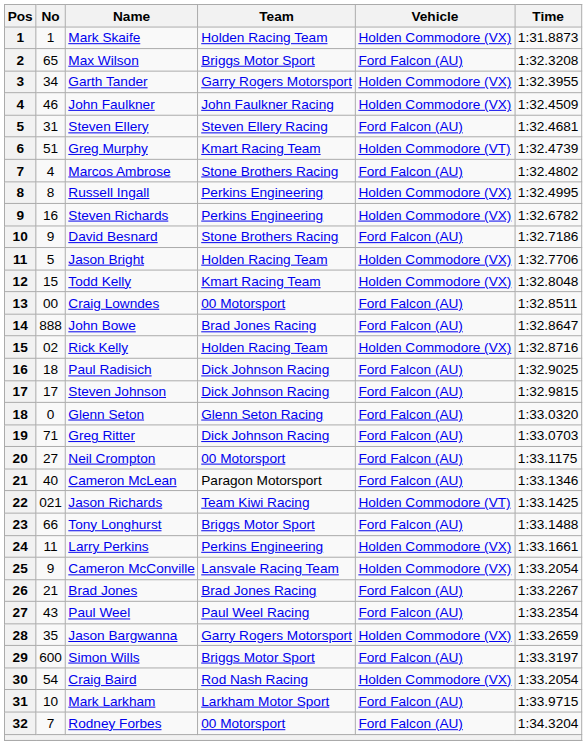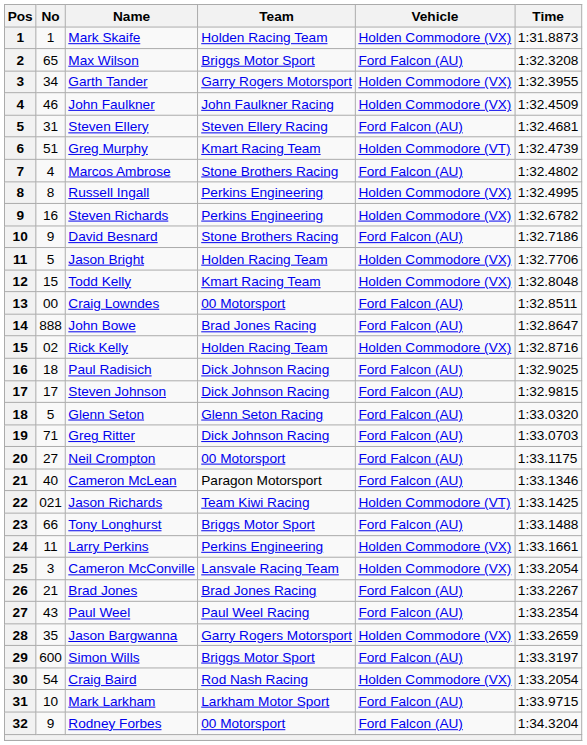 <table class="wikitable" style="font-size: 87%;">
 <tr>
 <th>Pos</th>
 <th>No</th>
 <th>Name</th>
 <th>Team</th>
 <th>Vehicle</th>
 <th>Time</th>
 </tr>
 <tr>
 <th>1</th>
 <td align=center>1</td>
 <td> <a href='#'>Mark Skaife</a></td>
 <td><a href='#'>Holden Racing Team</a></td>
 <td><a href='#'>Holden Commodore (VX)</a></td>
 <td>1:31.8873</td>
 </tr>
 <tr>
 <th>2</th>
 <td align=center>65</td>
 <td> <a href='#'>Max Wilson</a></td>
 <td><a href='#'>Briggs Motor Sport</a></td>
 <td><a href='#'>Ford Falcon (AU)</a></td>
 <td>1:32.3208</td>
 </tr>
 <tr>
 <th>3</th>
 <td align=center>34</td>
 <td> <a href='#'>Garth Tander</a></td>
 <td><a href='#'>Garry Rogers Motorsport</a></td>
 <td><a href='#'>Holden Commodore (VX)</a></td>
 <td>1:32.3955</td>
 </tr>
 <tr>
 <th>4</th>
 <td align=center>46</td>
 <td> <a href='#'>John Faulkner</a></td>
 <td><a href='#'>John Faulkner Racing</a></td>
 <td><a href='#'>Holden Commodore (VX)</a></td>
 <td>1:32.4509</td>
 </tr>
 <tr>
 <th>5</th>
 <td align=center>31</td>
 <td> <a href='#'>Steven Ellery</a></td>
 <td><a href='#'>Steven Ellery Racing</a></td>
 <td><a href='#'>Ford Falcon (AU)</a></td>
 <td>1:32.4681</td>
 </tr>
 <tr>
 <th>6</th>
 <td align=center>51</td>
 <td> <a href='#'>Greg Murphy</a></td>
 <td><a href='#'>Kmart Racing Team</a></td>
 <td><a href='#'>Holden Commodore (VT)</a></td>
 <td>1:32.4739</td>
 </tr>
 <tr>
 <th>7</th>
 <td align=center>4</td>
 <td> <a href='#'>Marcos Ambrose</a></td>
 <td><a href='#'>Stone Brothers Racing</a></td>
 <td><a href='#'>Ford Falcon (AU)</a></td>
 <td>1:32.4802</td>
 </tr>
 <tr>
 <th>8</th>
 <td align=center>8</td>
 <td> <a href='#'>Russell Ingall</a></td>
 <td><a href='#'>Perkins Engineering</a></td>
 <td><a href='#'>Holden Commodore (VX)</a></td>
 <td>1:32.4995</td>
 </tr>
 <tr>
 <th>9</th>
 <td align=center>16</td>
 <td> <a href='#'>Steven Richards</a></td>
 <td><a href='#'>Perkins Engineering</a></td>
 <td><a href='#'>Holden Commodore (VX)</a></td>
 <td>1:32.6782</td>
 </tr>
 <tr>
 <th>10</th>
 <td align=center>9</td>
 <td> <a href='#'>David Besnard</a></td>
 <td><a href='#'>Stone Brothers Racing</a></td>
 <td><a href='#'>Ford Falcon (AU)</a></td>
 <td>1:32.7186</td>
 </tr>
 <tr>
 <th>11</th>
 <td align=center>5</td>
 <td> <a href='#'>Jason Bright</a></td>
 <td><a href='#'>Holden Racing Team</a></td>
 <td><a href='#'>Holden Commodore (VX)</a></td>
 <td>1:32.7706</td>
 </tr>
 <tr>
 <th>12</th>
 <td align=center>15</td>
 <td> <a href='#'>Todd Kelly</a></td>
 <td><a href='#'>Kmart Racing Team</a></td>
 <td><a href='#'>Holden Commodore (VX)</a></td>
 <td>1:32.8048</td>
 </tr>
 <tr>
 <th>13</th>
 <td align=center>00</td>
 <td> <a href='#'>Craig Lowndes</a></td>
 <td><a href='#'>00 Motorsport</a></td>
 <td><a href='#'>Ford Falcon (AU)</a></td>
 <td>1:32.8511</td>
 </tr>
 <tr>
 <th>14</th>
 <td align=center>888</td>
 <td> <a href='#'>John Bowe</a></td>
 <td><a href='#'>Brad Jones Racing</a></td>
 <td><a href='#'>Ford Falcon (AU)</a></td>
 <td>1:32.8647</td>
 </tr>
 <tr>
 <th>15</th>
 <td align=center>02</td>
 <td> <a href='#'>Rick Kelly</a></td>
 <td><a href='#'>Holden Racing Team</a></td>
 <td><a href='#'>Holden Commodore (VX)</a></td>
 <td>1:32.8716</td>
 </tr>
 <tr>
 <th>16</th>
 <td align=center>18</td>
 <td> <a href='#'>Paul Radisich</a></td>
 <td><a href='#'>Dick Johnson Racing</a></td>
 <td><a href='#'>Ford Falcon (AU)</a></td>
 <td>1:32.9025</td>
 </tr>
 <tr>
 <th>17</th>
 <td align=center>17</td>
 <td> <a href='#'>Steven Johnson</a></td>
 <td><a href='#'>Dick Johnson Racing</a></td>
 <td><a href='#'>Ford Falcon (AU)</a></td>
 <td>1:32.9815</td>
 </tr>
 <tr>
 <th>18</th>
-<td align=center>0</td>
+<td align=center>5</td>
 <td> <a href='#'>Glenn Seton</a></td>
 <td><a href='#'>Glenn Seton Racing</a></td>
 <td><a href='#'>Ford Falcon (AU)</a></td>
 <td>1:33.0320</td>
 </tr>
 <tr>
 <th>19</th>
 <td align=center>71</td>
 <td> <a href='#'>Greg Ritter</a></td>
 <td><a href='#'>Dick Johnson Racing</a></td>
 <td><a href='#'>Ford Falcon (AU)</a></td>
 <td>1:33.0703</td>
 </tr>
 <tr>
 <th>20</th>
 <td align=center>27</td>
 <td> <a href='#'>Neil Crompton</a></td>
 <td><a href='#'>00 Motorsport</a></td>
 <td><a href='#'>Ford Falcon (AU)</a></td>
 <td>1:33.1175</td>
 </tr>
 <tr>
 <th>21</th>
 <td align=center>40</td>
 <td> <a href='#'>Cameron McLean</a></td>
 <td>Paragon Motorsport</td>
 <td><a href='#'>Ford Falcon (AU)</a></td>
 <td>1:33.1346</td>
 </tr>
 <tr>
 <th>22</th>
 <td align=center>021</td>
 <td> <a href='#'>Jason Richards</a></td>
 <td><a href='#'>Team Kiwi Racing</a></td>
 <td><a href='#'>Holden Commodore (VT)</a></td>
 <td>1:33.1425</td>
 </tr>
 <tr>
 <th>23</th>
 <td align=center>66</td>
 <td> <a href='#'>Tony Longhurst</a></td>
 <td><a href='#'>Briggs Motor Sport</a></td>
 <td><a href='#'>Ford Falcon (AU)</a></td>
 <td>1:33.1488</td>
 </tr>
 <tr>
 <th>24</th>
 <td align=center>11</td>
 <td> <a href='#'>Larry Perkins</a></td>
 <td><a href='#'>Perkins Engineering</a></td>
 <td><a href='#'>Holden Commodore (VX)</a></td>
 <td>1:33.1661</td>
 </tr>
 <tr>
 <th>25</th>
-<td align=center>9</td>
+<td align=center>3</td>
 <td> <a href='#'>Cameron McConville</a></td>
 <td><a href='#'>Lansvale Racing Team</a></td>
 <td><a href='#'>Holden Commodore (VX)</a></td>
 <td>1:33.2054</td>
 </tr>
 <tr>
 <th>26</th>
 <td align=center>21</td>
 <td> <a href='#'>Brad Jones</a></td>
 <td><a href='#'>Brad Jones Racing</a></td>
 <td><a href='#'>Ford Falcon (AU)</a></td>
 <td>1:33.2267</td>
 </tr>
 <tr>
 <th>27</th>
 <td align=center>43</td>
 <td> <a href='#'>Paul Weel</a></td>
 <td><a href='#'>Paul Weel Racing</a></td>
 <td><a href='#'>Ford Falcon (AU)</a></td>
 <td>1:33.2354</td>
 </tr>
 <tr>
 <th>28</th>
 <td align=center>35</td>
 <td> <a href='#'>Jason Bargwanna</a></td>
 <td><a href='#'>Garry Rogers Motorsport</a></td>
 <td><a href='#'>Holden Commodore (VX)</a></td>
 <td>1:33.2659</td>
 </tr>
 <tr>
 <th>29</th>
 <td align=center>600</td>
 <td> <a href='#'>Simon Wills</a></td>
 <td><a href='#'>Briggs Motor Sport</a></td>
 <td><a href='#'>Ford Falcon (AU)</a></td>
 <td>1:33.3197</td>
 </tr>
 <tr>
 <th>30</th>
 <td align=center>54</td>
 <td> <a href='#'>Craig Baird</a></td>
 <td><a href='#'>Rod Nash Racing</a></td>
 <td><a href='#'>Holden Commodore (VX)</a></td>
 <td>1:33.2054</td>
 </tr>
 <tr>
 <th>31</th>
 <td align=center>10</td>
 <td> <a href='#'>Mark Larkham</a></td>
 <td><a href='#'>Larkham Motor Sport</a></td>
 <td><a href='#'>Ford Falcon (AU)</a></td>
 <td>1:33.9715</td>
 </tr>
 <tr>
 <th>32</th>
-<td align=center>7</td>
+<td align=center>9</td>
 <td> <a href='#'>Rodney Forbes</a></td>
 <td><a href='#'>00 Motorsport</a></td>
 <td><a href='#'>Ford Falcon (AU)</a></td>
 <td>1:34.3204</td>
 </tr>
 <tr>
 <th colspan=6></th>
 </tr>
 <tr>
 </tr>
 </table>
